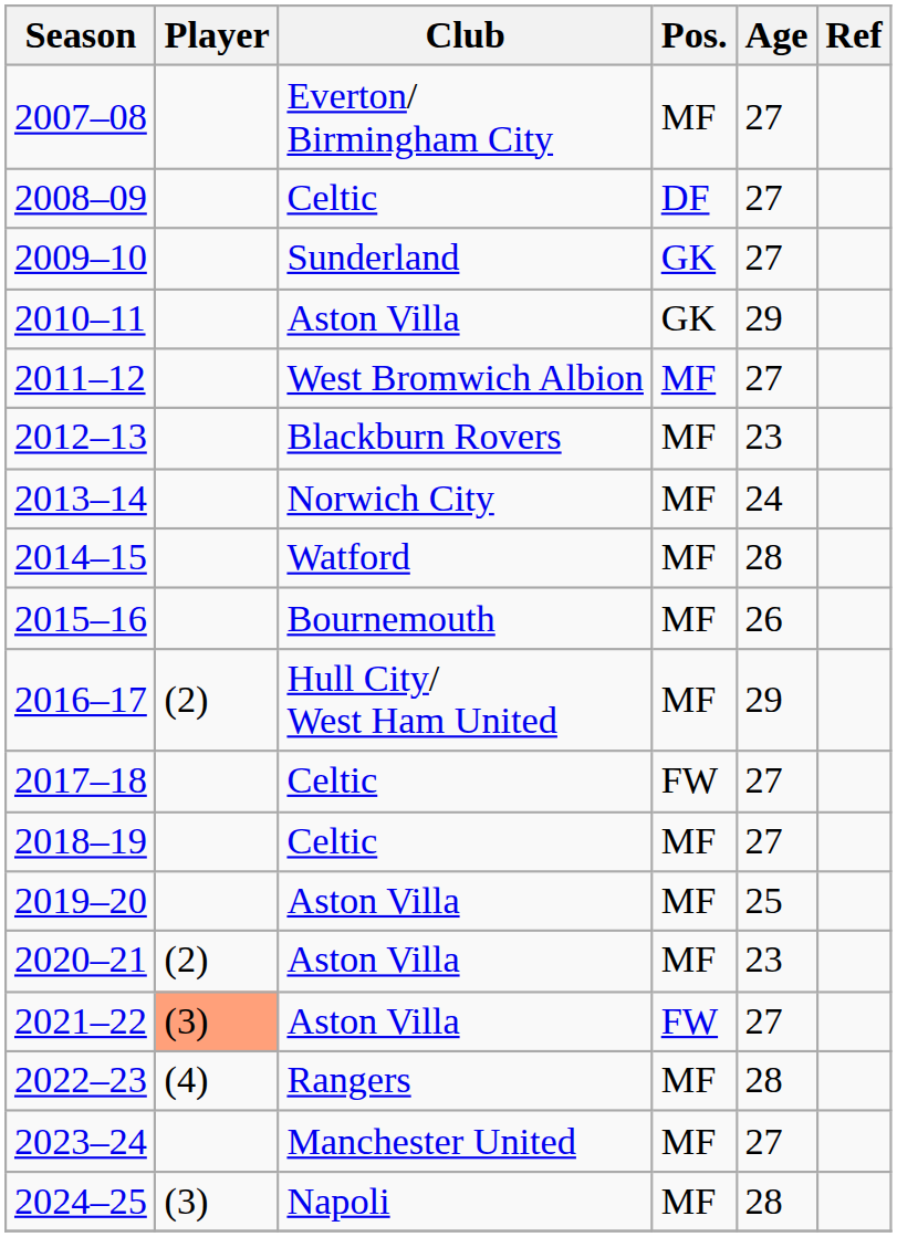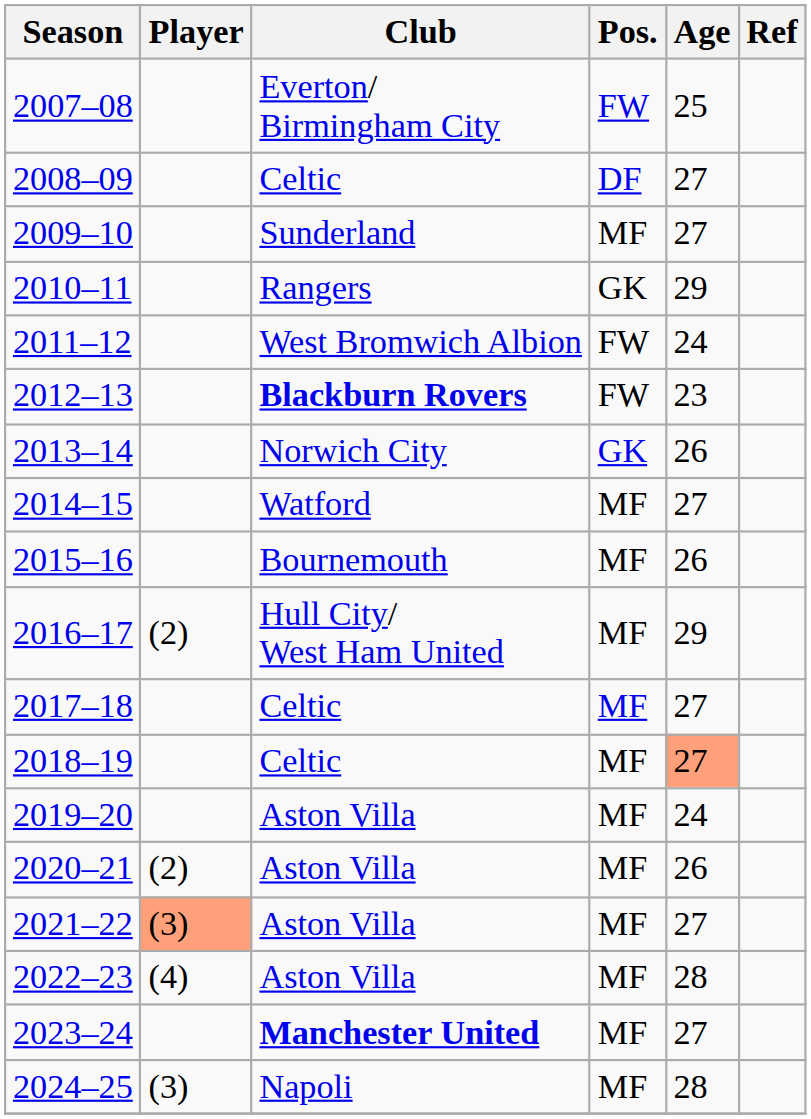 <table class="sortable wikitable" style="text-align: left;">
 <tr>
 <th>Season</th>
 <th>Player</th>
 <th>Club</th>
 <th>Pos.</th>
 <th>Age</th>
 <th>Ref</th>
 </tr>
 <tr>
 <td><a href='#'>2007–08</a></td>
 <td></td>
 <td><a href='#'>Everton</a>/<br><a href='#'>Birmingham City</a></td>
-<td>MF</td>
-<td>27</td>
+<td><a href='#'>FW</a></td>
+<td>25</td>
 <td></td>
 </tr>
 <tr>
 <td><a href='#'>2008–09</a></td>
 <td></td>
 <td><a href='#'>Celtic</a></td>
 <td><a href='#'>DF</a></td>
 <td>27</td>
 <td></td>
 </tr>
 <tr>
 <td><a href='#'>2009–10</a></td>
 <td></td>
 <td><a href='#'>Sunderland</a></td>
-<td><a href='#'>GK</a></td>
+<td>MF</td>
 <td>27</td>
 <td></td>
 </tr>
 <tr>
 <td><a href='#'>2010–11</a></td>
 <td></td>
-<td><a href='#'>Aston Villa</a></td>
+<td><a href='#'>Rangers</a></td>
 <td>GK</td>
 <td>29</td>
 <td></td>
 </tr>
 <tr>
 <td><a href='#'>2011–12</a></td>
 <td></td>
 <td><a href='#'>West Bromwich Albion</a></td>
-<td><a href='#'>MF</a></td>
-<td>27</td>
+<td>FW</td>
+<td>24</td>
 <td></td>
 </tr>
 <tr>
 <td><a href='#'>2012–13</a></td>
 <td></td>
-<td><a href='#'>Blackburn Rovers</a></td>
-<td>MF</td>
+<td><strong><a href='#'>Blackburn Rovers</a></strong></td>
+<td>FW</td>
 <td>23</td>
 <td></td>
 </tr>
 <tr>
 <td><a href='#'>2013–14</a></td>
 <td></td>
 <td><a href='#'>Norwich City</a></td>
-<td>MF</td>
-<td>24</td>
+<td><a href='#'>GK</a></td>
+<td>26</td>
 <td></td>
 </tr>
 <tr>
 <td><a href='#'>2014–15</a></td>
 <td></td>
 <td><a href='#'>Watford</a></td>
 <td>MF</td>
-<td>28</td>
+<td>27</td>
 <td></td>
 </tr>
 <tr>
 <td><a href='#'>2015–16</a></td>
 <td></td>
 <td><a href='#'>Bournemouth</a></td>
 <td>MF</td>
 <td>26</td>
 <td></td>
 </tr>
 <tr>
 <td><a href='#'>2016–17</a></td>
 <td> (2)</td>
 <td><a href='#'>Hull City</a>/<br><a href='#'>West Ham United</a></td>
 <td>MF</td>
 <td>29</td>
 <td></td>
 </tr>
 <tr>
 <td><a href='#'>2017–18</a></td>
 <td></td>
 <td><a href='#'>Celtic</a></td>
-<td>FW</td>
+<td><a href='#'>MF</a></td>
 <td>27</td>
 <td></td>
 </tr>
 <tr>
 <td><a href='#'>2018–19</a></td>
 <td></td>
 <td><a href='#'>Celtic</a></td>
 <td>MF</td>
-<td>27</td>
+<td style="background: lightsalmon;">27</td>
 <td></td>
 </tr>
 <tr>
 <td><a href='#'>2019–20</a></td>
 <td></td>
 <td><a href='#'>Aston Villa</a></td>
 <td>MF</td>
-<td>25</td>
+<td>24</td>
 <td></td>
 </tr>
 <tr>
 <td><a href='#'>2020–21</a></td>
 <td> (2)</td>
 <td><a href='#'>Aston Villa</a></td>
 <td>MF</td>
-<td>23</td>
+<td>26</td>
 <td></td>
 </tr>
 <tr>
 <td><a href='#'>2021–22</a></td>
 <td style="background: lightsalmon;"> (3)</td>
 <td><a href='#'>Aston Villa</a></td>
-<td><a href='#'>FW</a></td>
+<td>MF</td>
 <td>27</td>
 <td></td>
 </tr>
 <tr>
 <td><a href='#'>2022–23</a></td>
 <td> (4)</td>
-<td><a href='#'>Rangers</a></td>
+<td><a href='#'>Aston Villa</a></td>
 <td>MF</td>
 <td>28</td>
 <td></td>
 </tr>
 <tr>
 <td><a href='#'>2023–24</a></td>
 <td></td>
-<td><a href='#'>Manchester United</a></td>
+<td><strong><a href='#'>Manchester United</a></strong></td>
 <td>MF</td>
 <td>27</td>
 <td></td>
 </tr>
 <tr>
 <td><a href='#'>2024–25</a></td>
 <td> (3)</td>
 <td><a href='#'>Napoli</a></td>
 <td>MF</td>
 <td>28</td>
 <td></td>
 </tr>
 <tr>
 </tr>
 </table>
